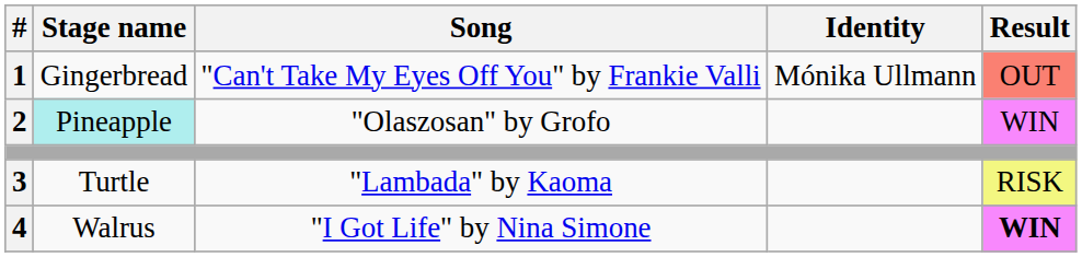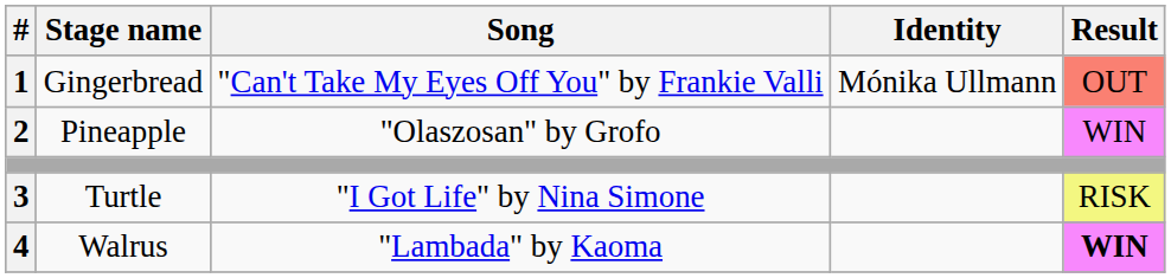 <table class="wikitable plainrowheaders" style="text-align: center">
 <tr>
 <th>#</th>
 <th>Stage name</th>
 <th>Song</th>
 <th>Identity</th>
 <th>Result</th>
 </tr>
 <tr>
 <th>1</th>
 <td>Gingerbread</td>
 <td>"<a href='#'>Can't Take My Eyes Off You</a>" by <a href='#'>Frankie Valli</a></td>
 <td>Mónika Ullmann</td>
 <td bgcolor=salmon>OUT</td>
 </tr>
 <tr>
 <th>2</th>
-<td style="background: paleturquoise;">Pineapple</td>
+<td>Pineapple</td>
 <td>"Olaszosan" by Grofo</td>
 <td></td>
 <td bgcolor="F888FD">WIN</td>
 </tr>
 <tr>
 <th colspan="5" style="background:darkgrey"></th>
 </tr>
 <tr>
 <th>3</th>
 <td>Turtle</td>
-<td>"<a href='#'>Lambada</a>" by <a href='#'>Kaoma</a></td>
+<td>"<a href='#'>I Got Life</a>" by <a href='#'>Nina Simone</a></td>
 <td></td>
 <td bgcolor="F3F781">RISK</td>
 </tr>
 <tr>
 <th>4</th>
 <td>Walrus</td>
-<td>"<a href='#'>I Got Life</a>" by <a href='#'>Nina Simone</a></td>
+<td>"<a href='#'>Lambada</a>" by <a href='#'>Kaoma</a></td>
 <td></td>
 <td bgcolor="F888FD"><strong>WIN</strong></td>
 </tr>
 </table>
